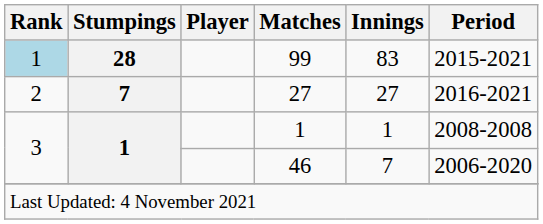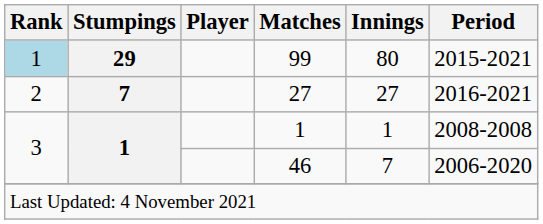 <table class="wikitable plainrowheaders sortable">
 <tr>
 <th scope=col>Rank</th>
 <th scope=col>Stumpings</th>
 <th scope=col>Player</th>
 <th scope=col>Matches</th>
 <th scope=col>Innings</th>
 <th scope=col>Period</th>
 </tr>
 <tr>
 <td align=center style="background: lightblue;">1</td>
-<th scope=row style=text-align:center;>28</th>
+<th scope=row style=text-align:center;>29</th>
 <td> </td>
 <td align=center>99</td>
-<td align=center>83</td>
+<td align=center>80</td>
 <td>2015-2021</td>
 </tr>
 <tr>
 <td align=center>2</td>
 <th scope=row style=text-align:center;>7</th>
 <td></td>
 <td align=center>27</td>
 <td align=center>27</td>
 <td>2016-2021</td>
 </tr>
 <tr>
 <td align=center rowspan=2>3</td>
 <th scope=row style=text-align:center; rowspan=2>1</th>
 <td></td>
 <td align=center>1</td>
 <td align=center>1</td>
 <td>2008-2008</td>
 </tr>
 <tr>
 <td> </td>
 <td align=center>46</td>
 <td align=center>7</td>
 <td>2006-2020</td>
 </tr>
 <tr>
 </tr>
 <tr class=sortbottom>
 <td colspan=6><small>Last Updated: 4 November 2021</small></td>
 </tr>
 </table>
